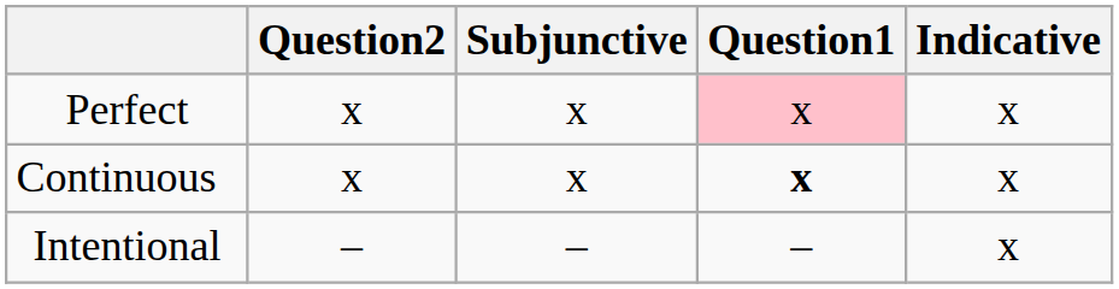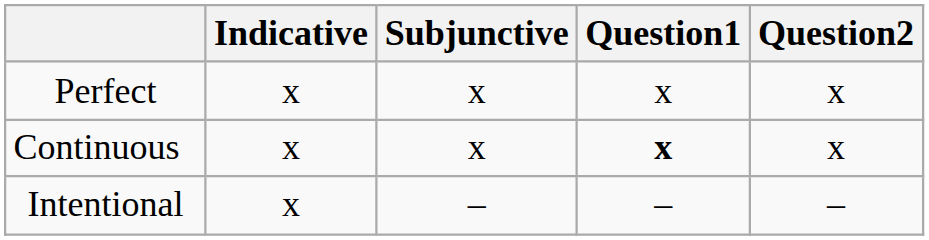 <table class="wikitable" style="text-align: center;">
 <tr>
 <th> </th>
-<th>Question2</th>
+<th>Indicative</th>
 <th>Subjunctive</th>
 <th>Question1</th>
-<th>Indicative</th>
+<th>Question2</th>
 </tr>
 <tr>
 <td>Perfect</td>
 <td>x</td>
 <td>x</td>
-<td style="background: pink;">x</td>
+<td>x</td>
 <td>x</td>
 </tr>
 <tr>
 <td>Continuous  </td>
 <td>x</td>
 <td>x</td>
 <td><strong>x</strong></td>
 <td>x</td>
 </tr>
 <tr>
 <td>Intentional</td>
+<td>x</td>
 <td>–</td>
 <td>–</td>
 <td>–</td>
-<td>x</td>
 </tr>
 </table>
